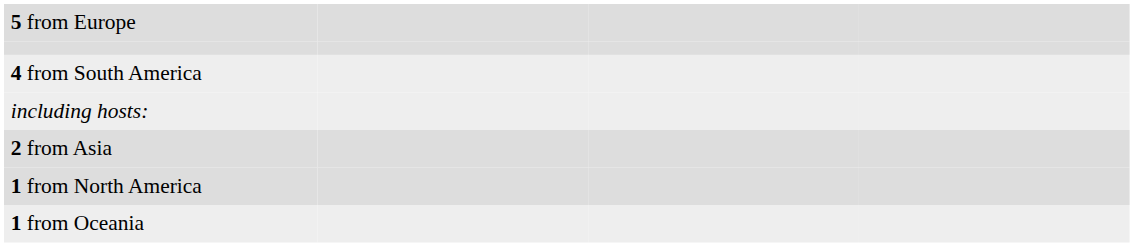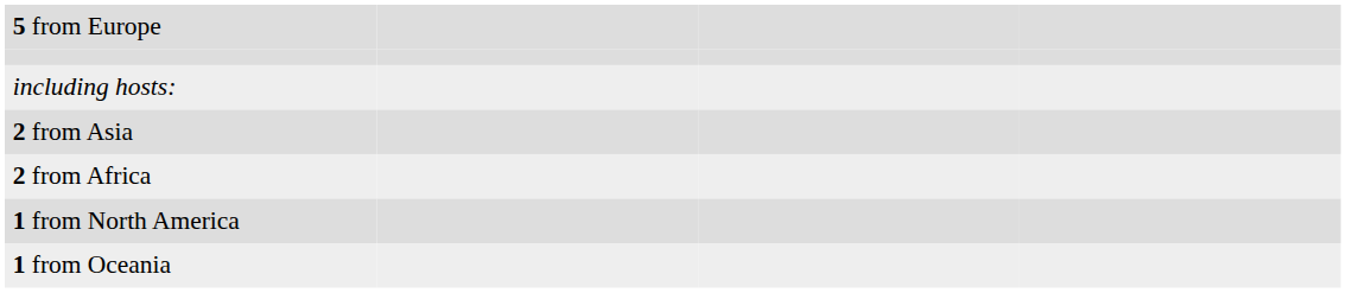 <table cellpadding="5" style="border-collapse:collapse">
 <tr bgcolor="DDDDDD">
 <td style="width:14em"><strong>5</strong> from Europe</td>
 <td style="width:12em"></td>
 <td style="width:12em"></td>
 <td style="width:12em"></td>
 </tr>
 <tr bgcolor="DDDDDD">
 <td></td>
 <td></td>
 <td></td>
 <td></td>
 </tr>
 <tr bgcolor="EEEEEE">
-<td style="width:14em"><strong>4</strong> from South America</td>
-<td style="width:12em"></td>
-<td style="width:12em"></td>
-<td style="width:12em"></td>
-</tr>
-<tr bgcolor="EEEEEE">
 <td><em>including hosts:</em></td>
 <td></td>
 <td></td>
 <td></td>
 </tr>
 <tr bgcolor="DDDDDD">
 <td style="width:14em"><strong>2</strong> from Asia</td>
 <td style="width:12em"></td>
 <td style="width:12em"></td>
 <td></td>
+</tr>
+<tr bgcolor="EEEEEE">
+<td style="width:14em"><strong>2</strong> from Africa</td>
+<td style="width:12em"></td>
+<td style="width:12em"></td>
+<td style="width:12em"></td>
 </tr>
 <tr bgcolor="DDDDDD">
 <td style="width:14em"><strong>1</strong> from North America</td>
 <td style="width:12em"></td>
 <td style="width:12em"></td>
 <td style="width:12em"></td>
 </tr>
 <tr bgcolor="EEEEEE">
 <td style="width:14em"><strong>1</strong> from Oceania</td>
 <td style="width:12em"></td>
 <td style="width:12em"></td>
 <td style="width:12em"></td>
 </tr>
 </table>
